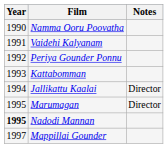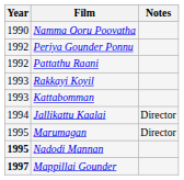 <table class="wikitable sortable" style="background:#f5f5f5;">
 <tr style="background:#B0C4DE;">
 <th>Year</th>
 <th>Film</th>
 <th class=unsortable>Notes</th>
 </tr>
 <tr>
 <td>1990</td>
 <td><em><a href='#'>Namma Ooru Poovatha</a></em></td>
 <td></td>
 </tr>
 <tr>
-<td>1991</td>
-<td><em><a href='#'>Vaidehi Kalyanam</a></em></td>
+<td>1992</td>
+<td><em><a href='#'>Periya Gounder Ponnu</a></em></td>
 <td></td>
 </tr>
 <tr>
 <td>1992</td>
-<td><em><a href='#'>Periya Gounder Ponnu</a></em></td>
+<td><em><a href='#'>Pattathu Raani</a></em></td>
+<td></td>
+</tr>
+<tr>
+<td>1993</td>
+<td><em><a href='#'>Rakkayi Koyil</a></em></td>
 <td></td>
 </tr>
 <tr>
 <td>1993</td>
 <td><em><a href='#'>Kattabomman</a></em></td>
 <td></td>
 </tr>
 <tr>
 <td>1994</td>
 <td><em><a href='#'>Jallikattu Kaalai</a></em></td>
 <td>Director</td>
 </tr>
 <tr>
 <td>1995</td>
 <td><em><a href='#'>Marumagan</a></em></td>
 <td>Director</td>
 </tr>
 <tr>
 <td><strong>1995</strong></td>
 <td><em><a href='#'>Nadodi Mannan</a></em></td>
 <td></td>
 </tr>
 <tr>
-<td>1997</td>
+<td><strong>1997</strong></td>
 <td><em><a href='#'>Mappillai Gounder</a></em></td>
 <td></td>
 </tr>
 </table>
